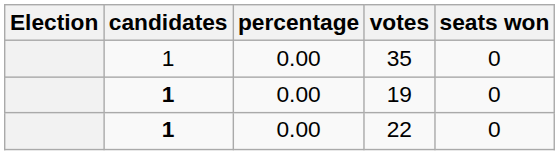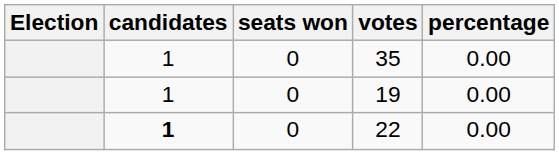 <table class=wikitable style=text-align:center>
 <tr>
 <th>Election</th>
 <th>candidates</th>
+<th>seats won</th>
+<th>votes</th>
 <th>percentage</th>
-<th>votes</th>
-<th>seats won</th>
 </tr>
 <tr>
 <th></th>
 <td>1</td>
+<td>0</td>
+<td>35</td>
 <td>0.00</td>
-<td>35</td>
+</tr>
+<tr>
+<th></th>
+<td>1</td>
 <td>0</td>
+<td>19</td>
+<td>0.00</td>
 </tr>
 <tr>
 <th></th>
 <td><strong>1</strong></td>
+<td>0</td>
+<td>22</td>
 <td>0.00</td>
-<td>19</td>
-<td>0</td>
-</tr>
-<tr>
-<th></th>
-<td><strong>1</strong></td>
-<td>0.00</td>
-<td>22</td>
-<td>0</td>
 </tr>
 </table>
